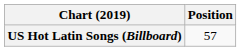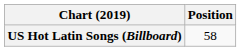 <table class="wikitable plainrowheaders" style="text-align:center">
 <tr>
 <th scope="col">Chart (2019)</th>
 <th scope="col">Position</th>
 </tr>
 <tr>
 <th scope="row">US Hot Latin Songs (<em>Billboard</em>)</th>
-<td>57</td>
+<td>58</td>
 </tr>
 </table>
